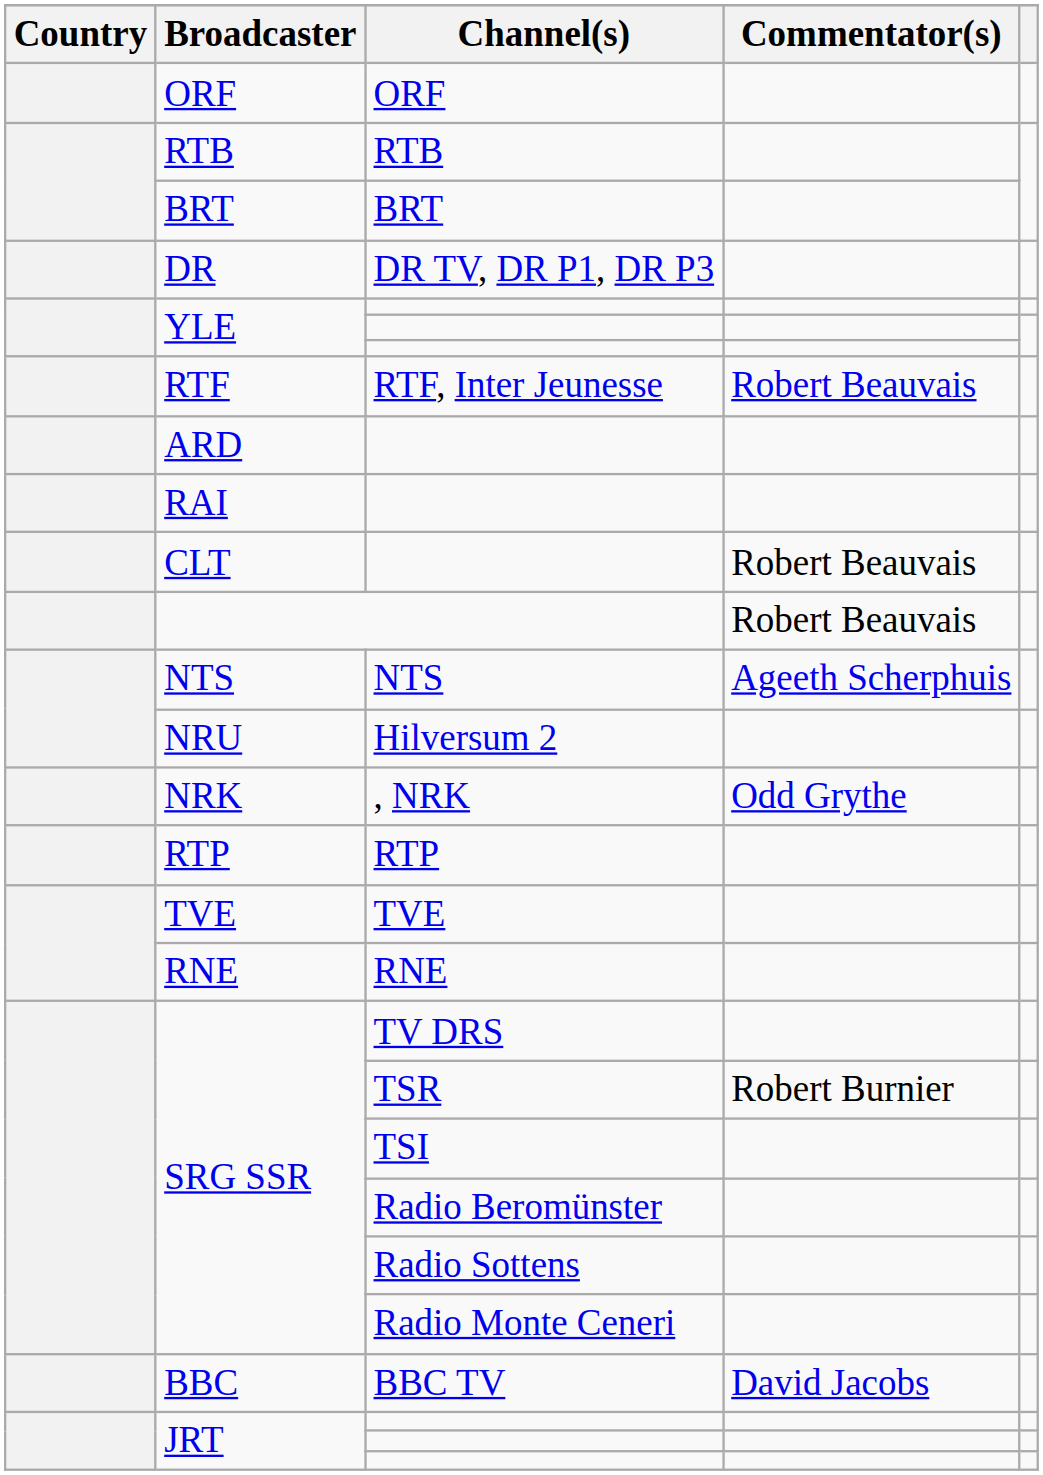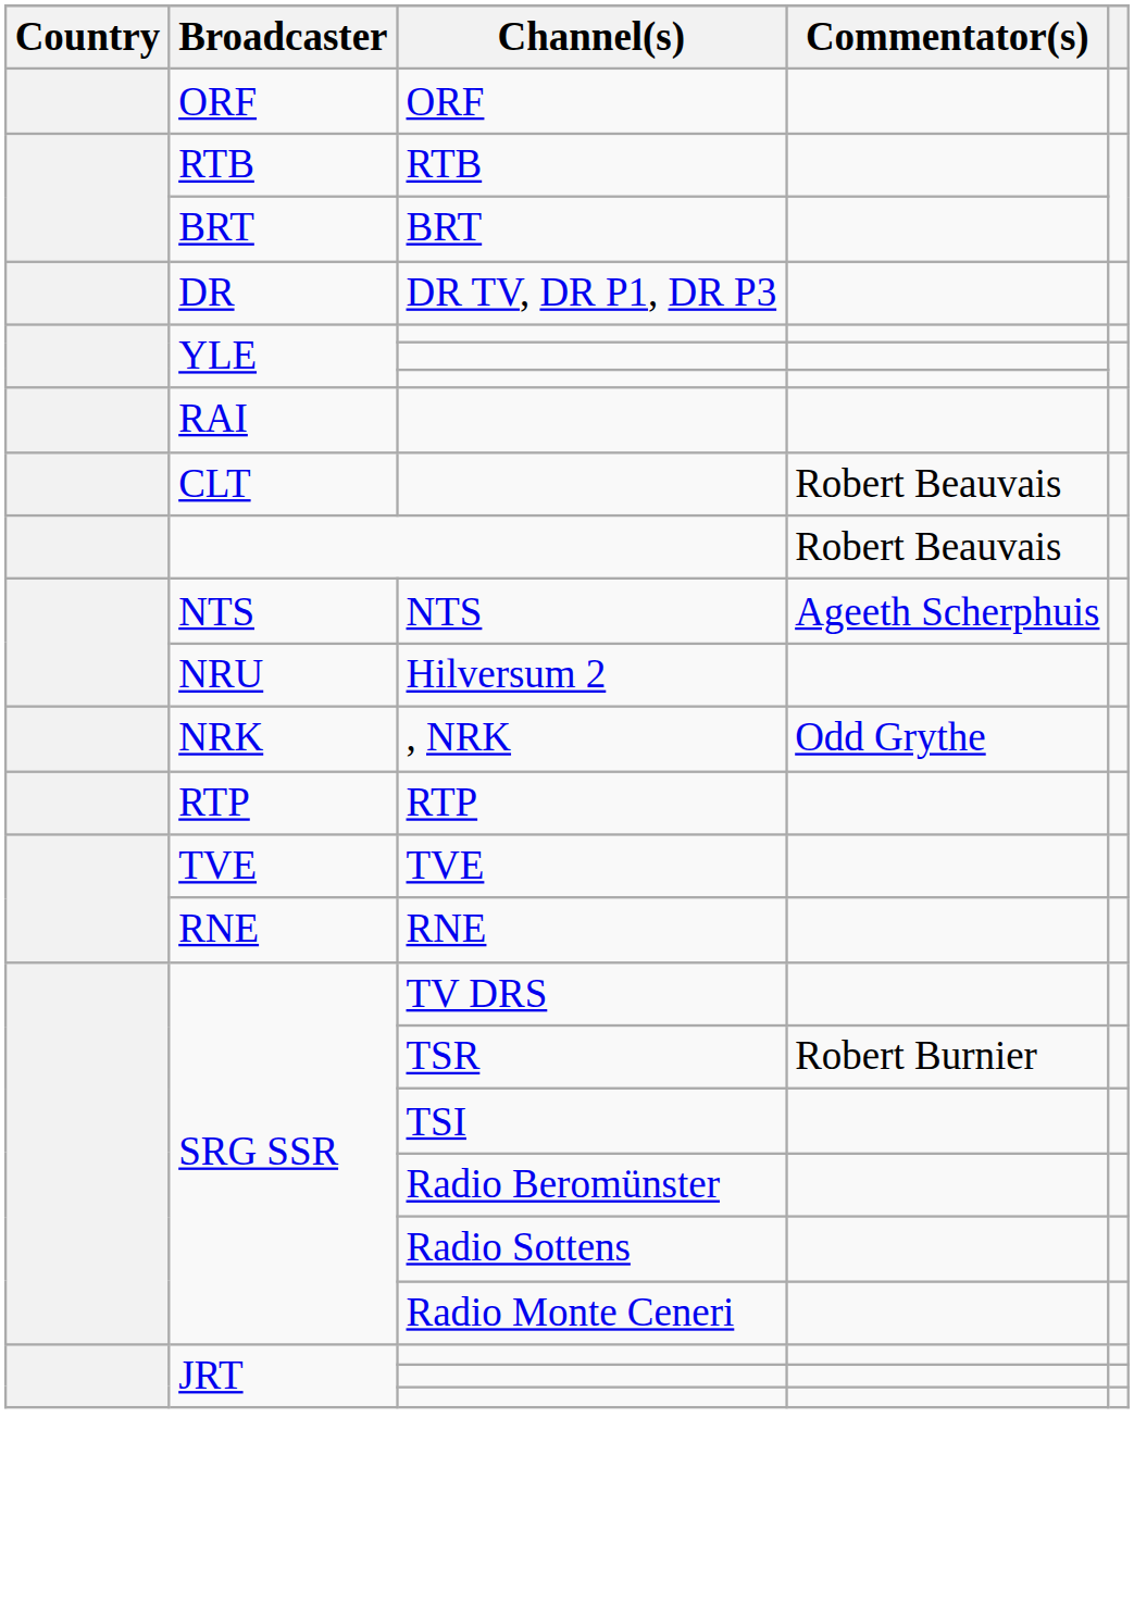 <table class="wikitable plainrowheaders">
 <tr>
 </tr>
 <tr>
 <th scope="col">Country</th>
 <th scope="col">Broadcaster</th>
 <th scope="col">Channel(s)</th>
 <th scope="col">Commentator(s)</th>
 <th scope="col"></th>
 </tr>
 <tr>
 <th scope="row"></th>
 <td><a href='#'>ORF</a></td>
 <td><a href='#'>ORF</a></td>
 <td></td>
 <td style="text-align:center"></td>
 </tr>
 <tr>
 <th scope="rowgroup" rowspan="2"></th>
 <td><a href='#'>RTB</a></td>
 <td><a href='#'>RTB</a></td>
 <td></td>
 <td style="text-align:center" rowspan="2"></td>
 </tr>
 <tr>
 <td><a href='#'>BRT</a></td>
 <td><a href='#'>BRT</a></td>
 <td></td>
 </tr>
 <tr>
 <th scope="row"></th>
 <td><a href='#'>DR</a></td>
 <td><a href='#'>DR TV</a>, <a href='#'>DR P1</a>, <a href='#'>DR P3</a></td>
 <td></td>
 <td style="text-align:center"></td>
 </tr>
 <tr>
 <th scope="rowgroup" rowspan="3"></th>
 <td rowspan="3"><a href='#'>YLE</a></td>
 <td></td>
 <td></td>
 <td style="text-align:center"></td>
 </tr>
 <tr>
 <td></td>
 <td></td>
 <td style="text-align:center" rowspan="2"></td>
 </tr>
 <tr>
 <td></td>
 <td></td>
-</tr>
-<tr>
-<th scope="row"></th>
-<td><a href='#'>RTF</a></td>
-<td><a href='#'>RTF</a>, <a href='#'>Inter Jeunesse</a></td>
-<td><a href='#'>Robert Beauvais</a></td>
-<td style="text-align:center"></td>
-</tr>
-<tr>
-<th scope="row"></th>
-<td><a href='#'>ARD</a></td>
-<td></td>
-<td></td>
-<td style="text-align:center"></td>
 </tr>
 <tr>
 <th scope="row"></th>
 <td><a href='#'>RAI</a></td>
 <td></td>
 <td></td>
 <td style="text-align:center"></td>
 </tr>
 <tr>
 <th scope="row"></th>
 <td><a href='#'>CLT</a></td>
 <td></td>
 <td>Robert Beauvais</td>
 <td style="text-align:center"></td>
 </tr>
 <tr>
 <th scope="row"></th>
 <td colspan="2"></td>
 <td>Robert Beauvais</td>
 <td style="text-align:center"></td>
 </tr>
 <tr>
 <th scope="rowgroup" rowspan="2"></th>
 <td><a href='#'>NTS</a></td>
 <td><a href='#'>NTS</a></td>
 <td><a href='#'>Ageeth Scherphuis</a></td>
 <td style="text-align:center"></td>
 </tr>
 <tr>
 <td><a href='#'>NRU</a></td>
 <td><a href='#'>Hilversum 2</a></td>
 <td></td>
 <td style="text-align:center"></td>
 </tr>
 <tr>
 <th scope="row"></th>
 <td><a href='#'>NRK</a></td>
 <td>, <a href='#'>NRK</a></td>
 <td><a href='#'>Odd Grythe</a></td>
 <td style="text-align:center"></td>
 </tr>
 <tr>
 <th scope="row"></th>
 <td><a href='#'>RTP</a></td>
 <td><a href='#'>RTP</a></td>
 <td></td>
 <td style="text-align:center"></td>
 </tr>
 <tr>
 <th scope="rowgroup" rowspan="2"></th>
 <td><a href='#'>TVE</a></td>
 <td><a href='#'>TVE</a></td>
 <td></td>
 <td style="text-align:center"></td>
 </tr>
 <tr>
 <td><a href='#'>RNE</a></td>
 <td><a href='#'>RNE</a></td>
 <td></td>
 <td style="text-align:center"></td>
 </tr>
 <tr>
 <th scope="rowgroup" rowspan="6"></th>
 <td rowspan="6"><a href='#'>SRG SSR</a></td>
 <td><a href='#'>TV DRS</a></td>
 <td></td>
 <td style="text-align:center"></td>
 </tr>
 <tr>
 <td><a href='#'>TSR</a></td>
 <td>Robert Burnier</td>
 <td style="text-align:center"></td>
 </tr>
 <tr>
 <td><a href='#'>TSI</a></td>
 <td></td>
 <td style="text-align:center"></td>
 </tr>
 <tr>
 <td><a href='#'>Radio Beromünster</a></td>
 <td></td>
 <td style="text-align:center"></td>
 </tr>
 <tr>
 <td><a href='#'>Radio Sottens</a></td>
 <td></td>
 <td style="text-align:center"></td>
 </tr>
 <tr>
 <td><a href='#'>Radio Monte Ceneri</a></td>
 <td></td>
 <td style="text-align:center"></td>
 </tr>
 <tr>
-<th scope="row"></th>
-<td><a href='#'>BBC</a></td>
-<td><a href='#'>BBC TV</a></td>
-<td><a href='#'>David Jacobs</a></td>
-<td style="text-align:center"></td>
-</tr>
-<tr>
 <th scope="rowgroup" rowspan="3"></th>
 <td rowspan="3"><a href='#'>JRT</a></td>
 <td></td>
 <td></td>
 <td style="text-align:center"></td>
 </tr>
 <tr>
 <td></td>
 <td></td>
 <td style="text-align:center"></td>
 </tr>
 <tr>
 <td></td>
 <td></td>
 <td style="text-align:center"></td>
 </tr>
 </table>
